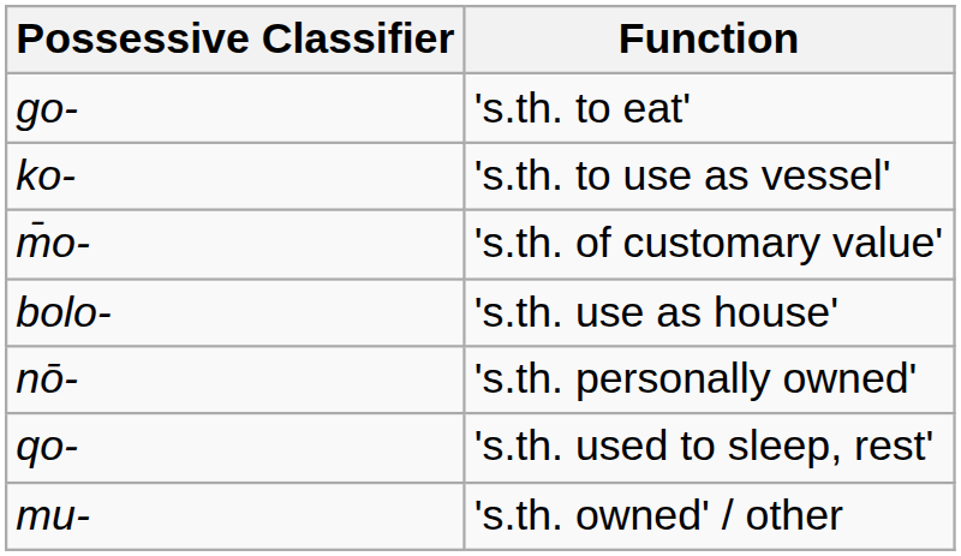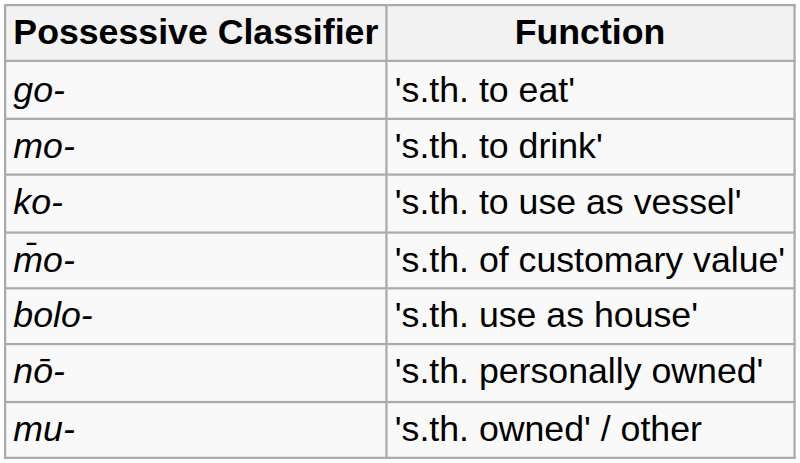 <table class="wikitable">
 <tr>
 <th>Possessive Classifier</th>
 <th>Function</th>
 </tr>
 <tr>
 <td><em>go-</em></td>
 <td>'s.th. to eat'</td>
+</tr>
+<tr>
+<td><em>mo-</em></td>
+<td>'s.th. to drink'</td>
 </tr>
 <tr>
 <td><em>ko-</em></td>
 <td>'s.th. to use as vessel'</td>
 </tr>
 <tr>
 <td><em>m̄o-</em></td>
 <td>'s.th. of customary value'</td>
 </tr>
 <tr>
 <td><em>bolo-</em></td>
 <td>'s.th. use as house'</td>
 </tr>
 <tr>
 <td><em>nō-</em></td>
 <td>'s.th. personally owned'</td>
 </tr>
 <tr>
-<td><em>qo-</em></td>
-<td>'s.th. used to sleep, rest'</td>
-</tr>
-<tr>
 <td><em>mu-</em></td>
 <td>'s.th. owned' / other</td>
 </tr>
 </table>
